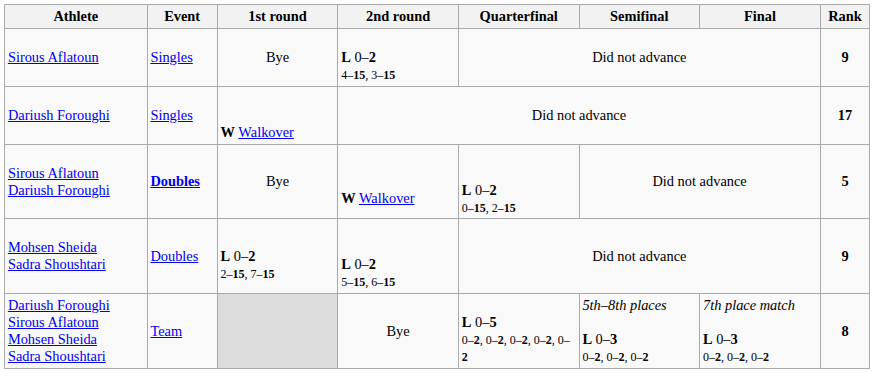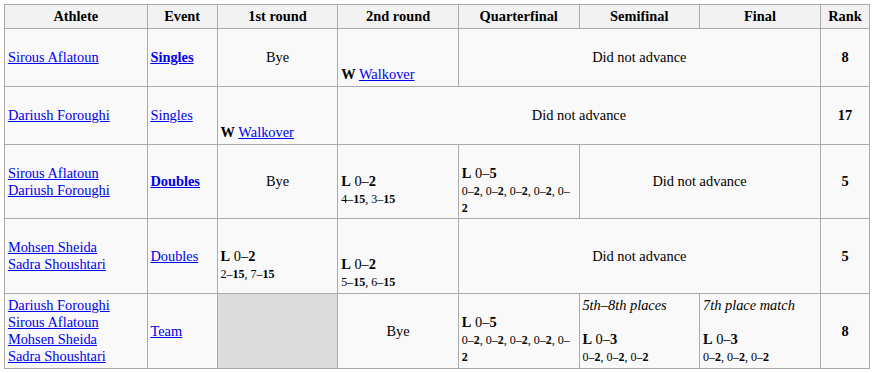 <table class="wikitable" width="98%" style="text-align:left; font-size:90%">
 <tr>
 <th width="13%">Athlete</th>
 <th width="6%">Event</th>
 <th width="11%">1st round</th>
 <th width="11%">2nd round</th>
 <th width="11%">Quarterfinal</th>
 <th width="11%">Semifinal</th>
 <th width="11%">Final</th>
 <th width="4%">Rank</th>
 </tr>
 <tr>
 <td><a href='#'>Sirous Aflatoun</a></td>
-<td><a href='#'>Singles</a></td>
+<td><strong><a href='#'>Singles</a></strong></td>
 <td align=center>Bye</td>
-<td><br><strong>L</strong> 0–<strong>2</strong><br><small>4–<strong>15</strong>, 3–<strong>15</strong></small></td>
+<td><br><br><strong>W</strong> <a href='#'>Walkover</a></td>
 <td colspan=3 align=center>Did not advance</td>
-<td align="center"><strong>9</strong></td>
+<td align="center"><strong>8</strong></td>
 </tr>
 <tr>
 <td><a href='#'>Dariush Foroughi</a></td>
 <td><a href='#'>Singles</a></td>
 <td><br><br><strong>W</strong> <a href='#'>Walkover</a></td>
 <td colspan=4 align=center>Did not advance</td>
 <td align="center"><strong>17</strong></td>
 </tr>
 <tr>
 <td><a href='#'>Sirous Aflatoun</a><br><a href='#'>Dariush Foroughi</a></td>
 <td><strong><a href='#'>Doubles</a></strong></td>
 <td align=center>Bye</td>
-<td><br><br><strong>W</strong> <a href='#'>Walkover</a></td>
-<td><br><br><strong>L</strong> 0–<strong>2</strong><br><small>0–<strong>15</strong>, 2–<strong>15</strong></small></td>
+<td><br><strong>L</strong> 0–<strong>2</strong><br><small>4–<strong>15</strong>, 3–<strong>15</strong></small></td>
+<td><br><strong>L</strong> 0–<strong>5</strong><br><small>0–<strong>2</strong>, 0–<strong>2</strong>, 0–<strong>2</strong>, 0–<strong>2</strong>, 0–<strong>2</strong></small></td>
 <td colspan=2 align=center>Did not advance</td>
 <td align="center"><strong>5</strong></td>
 </tr>
 <tr>
 <td><a href='#'>Mohsen Sheida</a><br><a href='#'>Sadra Shoushtari</a></td>
 <td><a href='#'>Doubles</a></td>
 <td><br><strong>L</strong> 0–<strong>2</strong><br><small>2–<strong>15</strong>, 7–<strong>15</strong></small></td>
 <td><br><br><strong>L</strong> 0–<strong>2</strong><br><small>5–<strong>15</strong>, 6–<strong>15</strong></small></td>
 <td colspan=3 align=center>Did not advance</td>
-<td align="center"><strong>9</strong></td>
+<td align="center"><strong>5</strong></td>
 </tr>
 <tr>
 <td><a href='#'>Dariush Foroughi</a><br><a href='#'>Sirous Aflatoun</a><br><a href='#'>Mohsen Sheida</a><br><a href='#'>Sadra Shoushtari</a></td>
 <td><a href='#'>Team</a></td>
 <td bgcolor=#DCDCDC></td>
 <td align=center>Bye</td>
 <td><br><strong>L</strong> 0–<strong>5</strong><br><small>0–<strong>2</strong>, 0–<strong>2</strong>, 0–<strong>2</strong>, 0–<strong>2</strong>, 0–<strong>2</strong></small></td>
 <td><em>5th–8th places</em><br><br><strong>L</strong> 0–<strong>3</strong><br><small>0–<strong>2</strong>, 0–<strong>2</strong>, 0–<strong>2</strong></small></td>
 <td><em>7th place match</em><br><br><strong>L</strong> 0–<strong>3</strong><br><small>0–<strong>2</strong>, 0–<strong>2</strong>, 0–<strong>2</strong></small></td>
 <td align="center"><strong>8</strong></td>
 </tr>
 </table>
